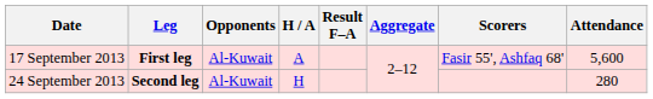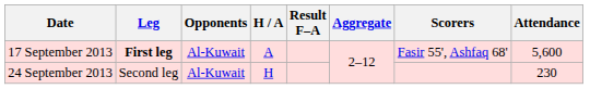 <table class="wikitable" style="text-align:center">
 <tr>
 <th>Date</th>
 <th><a href='#'>Leg</a></th>
 <th>Opponents</th>
 <th>H / A</th>
 <th>Result<br>F–A</th>
 <th><a href='#'>Aggregate</a></th>
 <th>Scorers</th>
 <th>Attendance</th>
 </tr>
 <tr bgcolor="#ffdddd">
 <td>17 September 2013</td>
 <td><strong>First leg</strong></td>
 <td><a href='#'>Al-Kuwait</a></td>
 <td><a href='#'>A</a></td>
 <td></td>
 <td rowspan=2>2–12</td>
 <td><a href='#'>Fasir</a> 55', <a href='#'>Ashfaq</a> 68'</td>
 <td>5,600</td>
 </tr>
 <tr bgcolor="#ffdddd">
 <td>24 September 2013</td>
-<td><strong>Second leg</strong></td>
+<td>Second leg</td>
 <td><a href='#'>Al-Kuwait</a></td>
 <td><a href='#'>H</a></td>
 <td></td>
 <td></td>
-<td>280</td>
+<td>230</td>
 </tr>
 </table>
